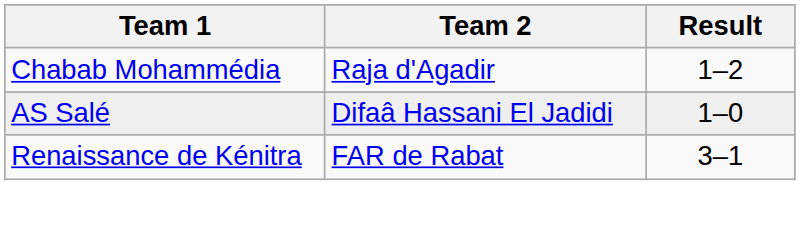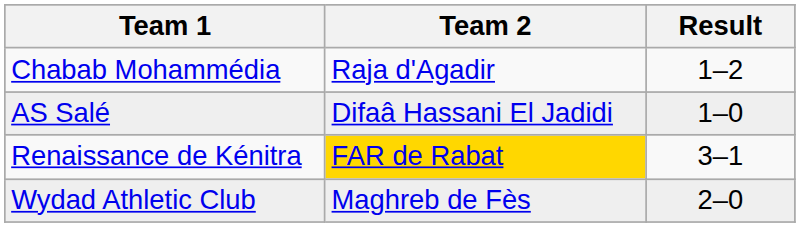 <table class="wikitable">
 <tr>
 <th width="180">Team 1</th>
 <th width="180">Team 2</th>
 <th width="80">Result</th>
 </tr>
 <tr>
 <td><a href='#'>Chabab Mohammédia</a></td>
 <td><a href='#'>Raja d'Agadir</a></td>
 <td align="center">1–2</td>
 </tr>
 <tr style="background:#EFEFEF">
 <td><a href='#'>AS Salé</a></td>
 <td><a href='#'>Difaâ Hassani El Jadidi</a></td>
 <td align="center">1–0</td>
 </tr>
 <tr>
 <td><a href='#'>Renaissance de Kénitra</a></td>
-<td><a href='#'>FAR de Rabat</a></td>
+<td style="background: gold;"><a href='#'>FAR de Rabat</a></td>
 <td align="center">3–1</td>
 </tr>
+<tr style="background:#EFEFEF">
+<td><a href='#'>Wydad Athletic Club</a></td>
+<td><a href='#'>Maghreb de Fès</a></td>
+<td align="center">2–0</td>
+</tr>
 </table>
